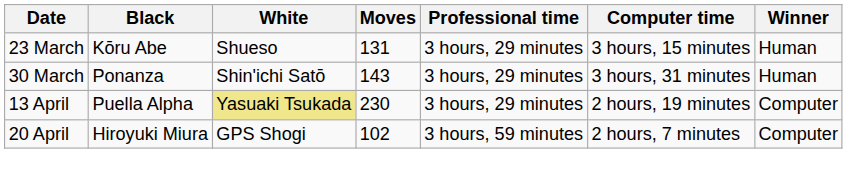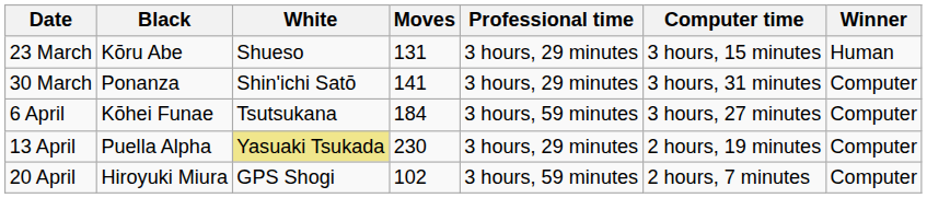 <table class="wikitable">
 <tr>
 <th>Date</th>
 <th>Black</th>
 <th>White</th>
 <th>Moves</th>
 <th>Professional time</th>
 <th>Computer time</th>
 <th>Winner</th>
 </tr>
 <tr>
 <td>23 March</td>
 <td>Kōru Abe</td>
 <td>Shueso</td>
 <td>131</td>
 <td>3 hours, 29 minutes</td>
 <td>3 hours, 15 minutes</td>
 <td>Human</td>
 </tr>
 <tr>
 <td>30 March</td>
 <td>Ponanza</td>
 <td>Shin'ichi Satō</td>
-<td>143</td>
+<td>141</td>
 <td>3 hours, 29 minutes</td>
 <td>3 hours, 31 minutes</td>
-<td>Human</td>
+<td>Computer</td>
+</tr>
+<tr>
+<td>6 April</td>
+<td>Kōhei Funae</td>
+<td>Tsutsukana</td>
+<td>184</td>
+<td>3 hours, 59 minutes</td>
+<td>3 hours, 27 minutes</td>
+<td>Computer</td>
 </tr>
 <tr>
 <td>13 April</td>
 <td>Puella Alpha</td>
 <td style="background: khaki;">Yasuaki Tsukada</td>
 <td>230</td>
 <td>3 hours, 29 minutes</td>
 <td>2 hours, 19 minutes</td>
 <td>Computer</td>
 </tr>
 <tr>
 <td>20 April</td>
 <td>Hiroyuki Miura</td>
 <td>GPS Shogi</td>
 <td>102</td>
 <td>3 hours, 59 minutes</td>
 <td>2 hours, 7 minutes</td>
 <td>Computer</td>
 </tr>
 </table>
